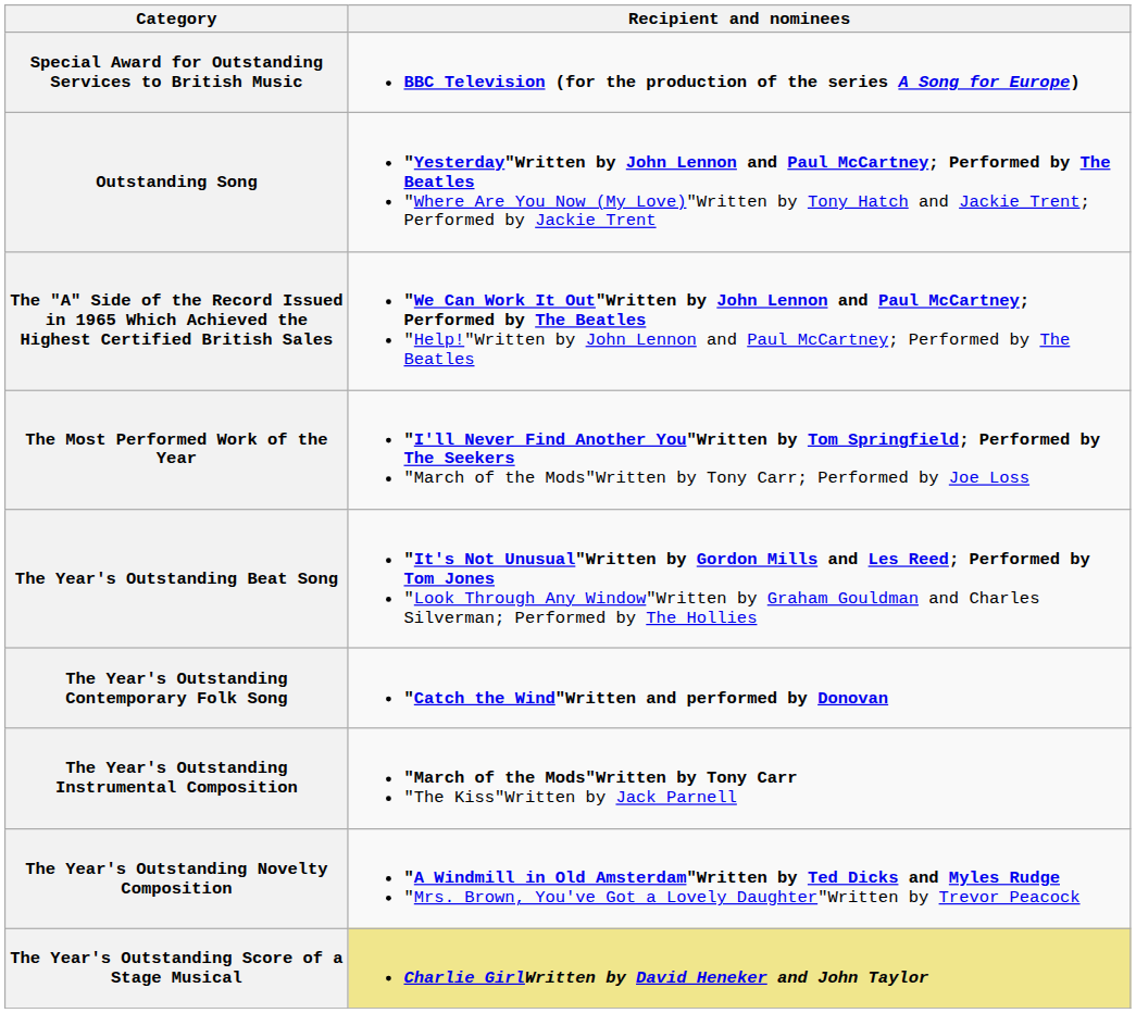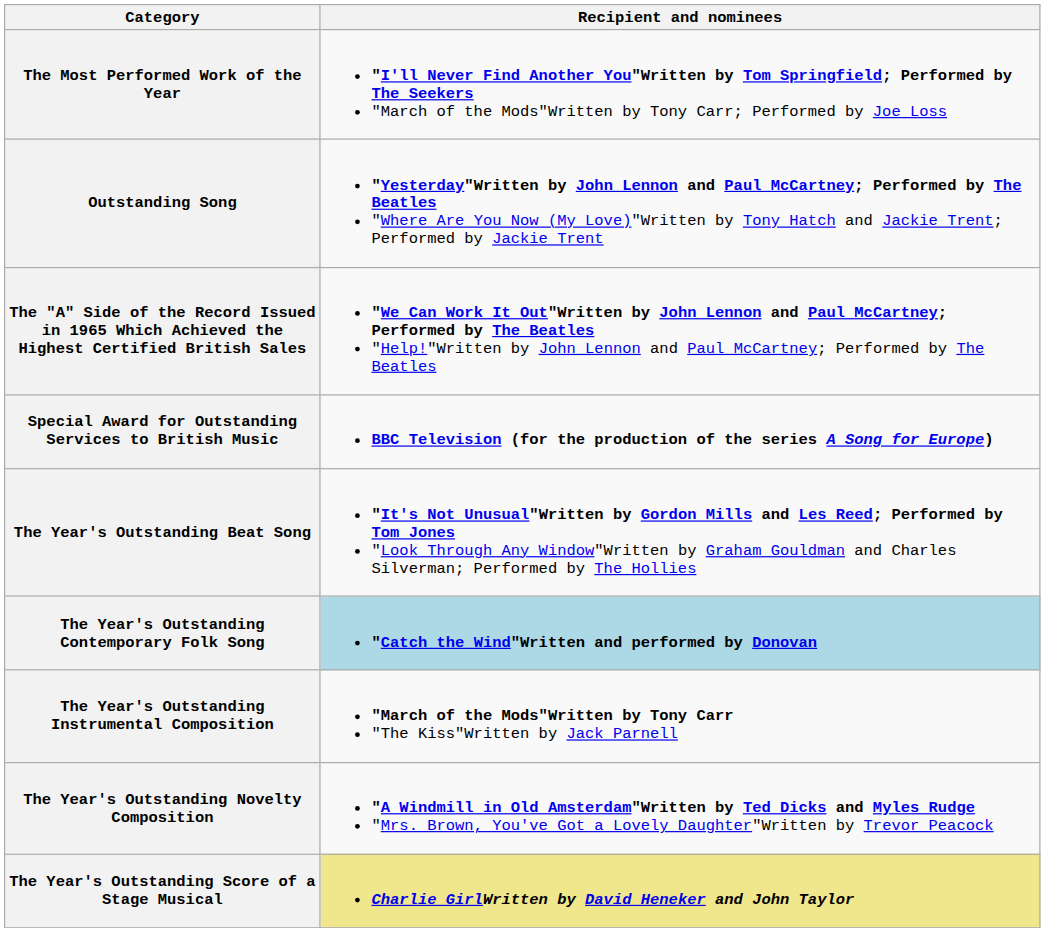 <table class="wikitable">
 <tr>
 <th width="25%">Category</th>
 <th width="57%">Recipient and nominees</th>
 </tr>
 <tr>
-<th scope="row">Special Award for Outstanding Services to British Music</th>
-<td><br><ul><li><strong><a href='#'>BBC Television</a> (for the production of the series <em><a href='#'>A Song for Europe</a></em>)</strong></li></ul></td>
+<th scope="row">The Most Performed Work of the Year</th>
+<td><br><ul><li><strong>"<a href='#'>I'll Never Find Another You</a>"Written by <a href='#'>Tom Springfield</a>; Performed by <a href='#'>The Seekers</a></strong></li><li>"March of the Mods"Written by Tony Carr; Performed by <a href='#'>Joe Loss</a></li></ul></td>
 </tr>
 <tr>
 <th scope="row">Outstanding Song</th>
 <td><br><ul><li><strong>"<a href='#'>Yesterday</a>"Written by <a href='#'>John Lennon</a> and <a href='#'>Paul McCartney</a>; Performed by <a href='#'>The Beatles</a></strong></li><li>"<a href='#'>Where Are You Now (My Love)</a>"Written by <a href='#'>Tony Hatch</a> and <a href='#'>Jackie Trent</a>; Performed by <a href='#'>Jackie Trent</a></li></ul></td>
 </tr>
 <tr>
 <th scope="row">The "A" Side of the Record Issued in 1965 Which Achieved the Highest Certified British Sales</th>
 <td><br><ul><li><strong>"<a href='#'>We Can Work It Out</a>"Written by <a href='#'>John Lennon</a> and <a href='#'>Paul McCartney</a>; Performed by <a href='#'>The Beatles</a></strong></li><li>"<a href='#'>Help!</a>"Written by <a href='#'>John Lennon</a> and <a href='#'>Paul McCartney</a>; Performed by <a href='#'>The Beatles</a></li></ul></td>
 </tr>
 <tr>
-<th scope="row">The Most Performed Work of the Year</th>
-<td><br><ul><li><strong>"<a href='#'>I'll Never Find Another You</a>"Written by <a href='#'>Tom Springfield</a>; Performed by <a href='#'>The Seekers</a></strong></li><li>"March of the Mods"Written by Tony Carr; Performed by <a href='#'>Joe Loss</a></li></ul></td>
+<th scope="row">Special Award for Outstanding Services to British Music</th>
+<td><br><ul><li><strong><a href='#'>BBC Television</a> (for the production of the series <em><a href='#'>A Song for Europe</a></em>)</strong></li></ul></td>
 </tr>
 <tr>
 <th scope="row">The Year's Outstanding Beat Song</th>
 <td><br><ul><li><strong>"<a href='#'>It's Not Unusual</a>"Written by <a href='#'>Gordon Mills</a> and <a href='#'>Les Reed</a>; Performed by <a href='#'>Tom Jones</a></strong></li><li>"<a href='#'>Look Through Any Window</a>"Written by <a href='#'>Graham Gouldman</a> and Charles Silverman; Performed by <a href='#'>The Hollies</a></li></ul></td>
 </tr>
 <tr>
 <th scope="row">The Year's Outstanding Contemporary Folk Song</th>
-<td><br><ul><li><strong>"<a href='#'>Catch the Wind</a>"Written and performed by <a href='#'>Donovan</a></strong></li></ul></td>
+<td style="background: lightblue;"><br><ul><li><strong>"<a href='#'>Catch the Wind</a>"Written and performed by <a href='#'>Donovan</a></strong></li></ul></td>
 </tr>
 <tr>
 <th scope="row">The Year's Outstanding Instrumental Composition</th>
 <td><br><ul><li><strong>"March of the Mods"Written by Tony Carr</strong></li><li>"The Kiss"Written by <a href='#'>Jack Parnell</a></li></ul></td>
 </tr>
 <tr>
 <th scope="row">The Year's Outstanding Novelty Composition</th>
 <td><br><ul><li><strong>"<a href='#'>A Windmill in Old Amsterdam</a>"Written by <a href='#'>Ted Dicks</a> and <a href='#'>Myles Rudge</a></strong></li><li>"<a href='#'>Mrs. Brown, You've Got a Lovely Daughter</a>"Written by <a href='#'>Trevor Peacock</a></li></ul></td>
 </tr>
 <tr>
 <th scope="row">The Year's Outstanding Score of a Stage Musical</th>
 <td style="background: khaki;"><br><ul><li><strong><em><a href='#'>Charlie Girl</a><em>Written by <a href='#'>David Heneker</a> and John Taylor<strong></li></ul></td>
 </tr>
 <tr>
 </tr>
 </table>
